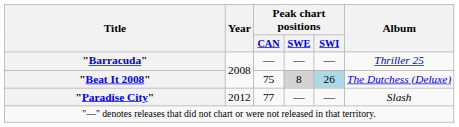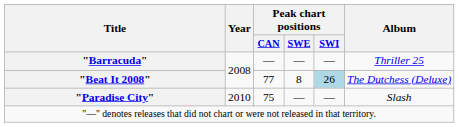 <table class="wikitable plainrowheaders" style="text-align:center;" border="1">
 <tr>
 <th scope="col" rowspan="2" style="width:19em;">Title</th>
 <th scope="col" rowspan="2">Year</th>
 <th scope="col" colspan="3">Peak chart positions</th>
 <th scope="col" rowspan="2">Album</th>
 </tr>
 <tr>
 <th scope="col" style="width:2.5em;font-size:90%;"><a href='#'>CAN</a><br></th>
 <th scope="col" style="width:2.5em;font-size:90%;"><a href='#'>SWE</a><br></th>
 <th scope="col" style="width:2.5em;font-size:90%;"><a href='#'>SWI</a><br></th>
 </tr>
 <tr>
 <th scope="row">"<a href='#'>Barracuda</a>"</th>
 <td rowspan="2">2008</td>
 <td>—</td>
 <td>—</td>
 <td>—</td>
 <td><em><a href='#'>Thriller 25</a></em></td>
 </tr>
 <tr>
 <th scope="row">"<a href='#'>Beat It 2008</a>"<br></th>
-<td>75</td>
-<td style="background: lightgrey;">8</td>
+<td>77</td>
+<td>8</td>
 <td style="background: lightblue;">26</td>
 <td><em><a href='#'>The Dutchess (Deluxe)</a></em></td>
 </tr>
 <tr>
 <th scope="row">"<a href='#'>Paradise City</a>"<br></th>
-<td>2012</td>
-<td>77</td>
+<td>2010</td>
+<td>75</td>
 <td>—</td>
 <td>—</td>
 <td><em>Slash</em></td>
 </tr>
 <tr>
 <td align="center" colspan="15" style="font-size:85%">"—" denotes releases that did not chart or were not released in that territory.</td>
 </tr>
 </table>
